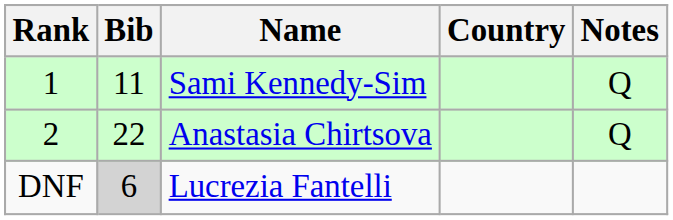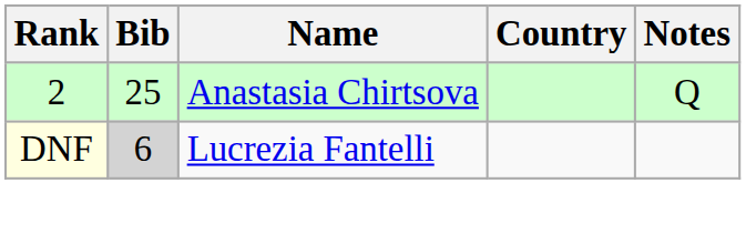 <table class="wikitable" style="text-align:center;">
 <tr>
 <th>Rank</th>
 <th>Bib</th>
 <th>Name</th>
 <th>Country</th>
 <th>Notes</th>
 </tr>
 <tr bgcolor=ccffcc>
-<td>1</td>
-<td>11</td>
-<td align=left><a href='#'>Sami Kennedy-Sim</a></td>
-<td align=left></td>
-<td>Q</td>
-</tr>
-<tr bgcolor=ccffcc>
 <td>2</td>
-<td>22</td>
+<td>25</td>
 <td align=left><a href='#'>Anastasia Chirtsova</a></td>
 <td align=left></td>
 <td>Q</td>
 </tr>
 <tr>
-<td>DNF</td>
+<td style="background: lightyellow;">DNF</td>
 <td style="background: lightgrey;">6</td>
 <td align=left><a href='#'>Lucrezia Fantelli</a></td>
 <td align=left></td>
 <td></td>
 </tr>
 </table>
